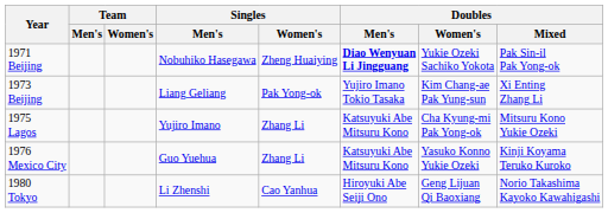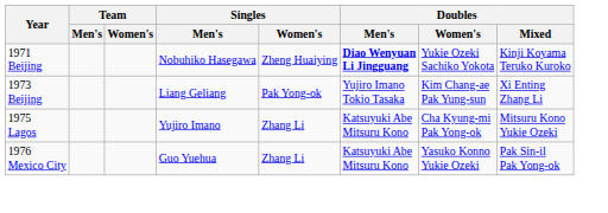 <table class=wikitable style="font-size:90%;">
 <tr>
 <th rowspan=2>Year</th>
 <th colspan=2>Team</th>
 <th colspan=2>Singles</th>
 <th colspan=3>Doubles</th>
 </tr>
 <tr>
 <th>Men's</th>
 <th>Women's</th>
 <th>Men's</th>
 <th>Women's</th>
 <th>Men's</th>
 <th>Women's</th>
 <th>Mixed</th>
 </tr>
 <tr>
 <td>1971<br><a href='#'>Beijing</a></td>
 <td></td>
 <td></td>
 <td> <a href='#'>Nobuhiko Hasegawa</a></td>
 <td> <a href='#'>Zheng Huaiying</a></td>
 <td><strong> <a href='#'>Diao Wenyuan</a><br> <a href='#'>Li Jingguang</a></strong></td>
 <td> <a href='#'>Yukie Ozeki</a><br> <a href='#'>Sachiko Yokota</a></td>
-<td> <a href='#'>Pak Sin-il</a><br> <a href='#'>Pak Yong-ok</a></td>
+<td> <a href='#'>Kinji Koyama</a><br> <a href='#'>Teruko Kuroko</a></td>
 </tr>
 <tr>
 <td>1973<br><a href='#'>Beijing</a></td>
 <td></td>
 <td></td>
 <td> <a href='#'>Liang Geliang</a></td>
 <td> <a href='#'>Pak Yong-ok</a></td>
 <td> <a href='#'>Yujiro Imano</a><br> <a href='#'>Tokio Tasaka</a></td>
 <td> <a href='#'>Kim Chang-ae</a><br> <a href='#'>Pak Yung-sun</a></td>
 <td> <a href='#'>Xi Enting</a><br> <a href='#'>Zhang Li</a></td>
 </tr>
 <tr>
 <td>1975<br><a href='#'>Lagos</a></td>
 <td></td>
 <td></td>
 <td> <a href='#'>Yujiro Imano</a></td>
 <td> <a href='#'>Zhang Li</a></td>
 <td> <a href='#'>Katsuyuki Abe</a><br> <a href='#'>Mitsuru Kono</a></td>
 <td> <a href='#'>Cha Kyung-mi</a><br> <a href='#'>Pak Yong-ok</a></td>
 <td> <a href='#'>Mitsuru Kono</a><br> <a href='#'>Yukie Ozeki</a></td>
 </tr>
 <tr>
 <td>1976<br><a href='#'>Mexico City</a></td>
 <td></td>
 <td></td>
 <td> <a href='#'>Guo Yuehua</a></td>
 <td> <a href='#'>Zhang Li</a></td>
 <td> <a href='#'>Katsuyuki Abe</a><br> <a href='#'>Mitsuru Kono</a></td>
 <td> <a href='#'>Yasuko Konno</a><br> <a href='#'>Yukie Ozeki</a></td>
-<td> <a href='#'>Kinji Koyama</a><br> <a href='#'>Teruko Kuroko</a></td>
-</tr>
-<tr>
-<td>1980<br><a href='#'>Tokyo</a></td>
-<td></td>
-<td></td>
-<td> <a href='#'>Li Zhenshi</a></td>
-<td> <a href='#'>Cao Yanhua</a></td>
-<td> <a href='#'>Hiroyuki Abe</a><br> <a href='#'>Seiji Ono</a></td>
-<td> <a href='#'>Geng Lijuan</a><br> <a href='#'>Qi Baoxiang</a></td>
-<td> <a href='#'>Norio Takashima</a><br> <a href='#'>Kayoko Kawahigashi</a></td>
+<td> <a href='#'>Pak Sin-il</a><br> <a href='#'>Pak Yong-ok</a></td>
 </tr>
 </table>
